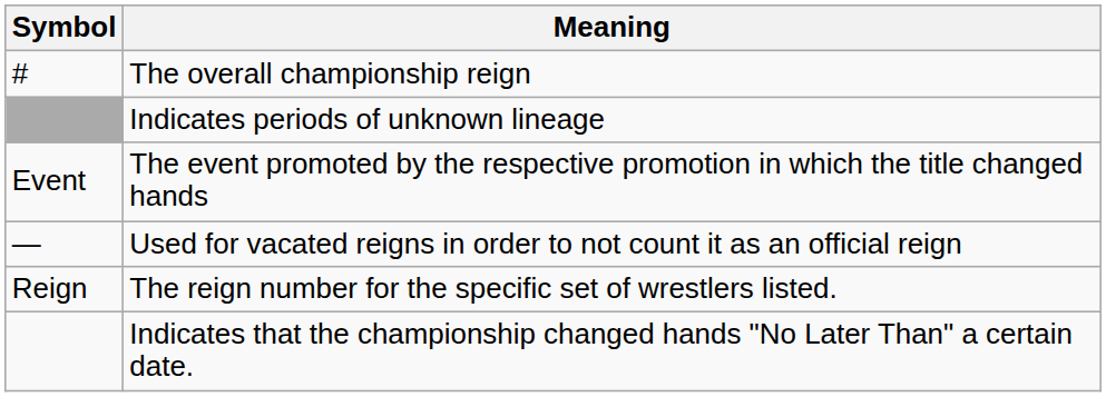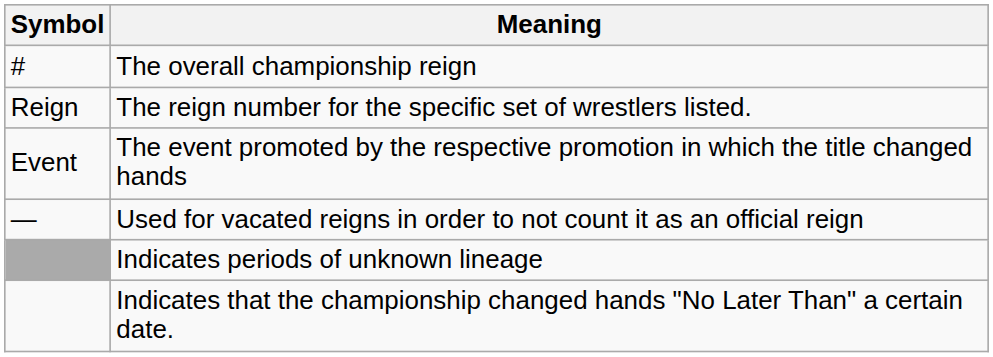 <table class="wikitable">
 <tr>
 <th>Symbol</th>
 <th>Meaning</th>
 </tr>
 <tr>
 <td>#</td>
 <td>The overall championship reign</td>
 </tr>
 <tr>
-<td style="background: #aaaaaa;"> </td>
-<td>Indicates periods of unknown lineage</td>
+<td>Reign</td>
+<td>The reign number for the specific set of wrestlers listed.</td>
 </tr>
 <tr>
 <td>Event</td>
 <td>The event promoted by the respective promotion in which the title changed hands</td>
 </tr>
 <tr>
 <td>—</td>
 <td>Used for vacated reigns in order to not count it as an official reign</td>
 </tr>
 <tr>
-<td>Reign</td>
-<td>The reign number for the specific set of wrestlers listed.</td>
+<td style="background: #aaaaaa;"> </td>
+<td>Indicates periods of unknown lineage</td>
 </tr>
 <tr>
 <td></td>
 <td>Indicates that the championship changed hands "No Later Than" a certain date.</td>
 </tr>
 </table>
